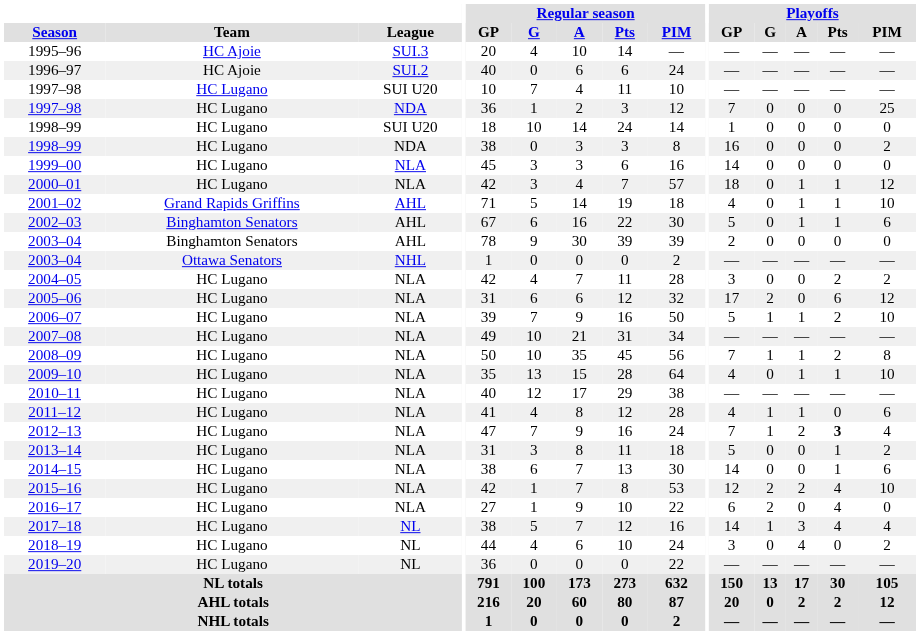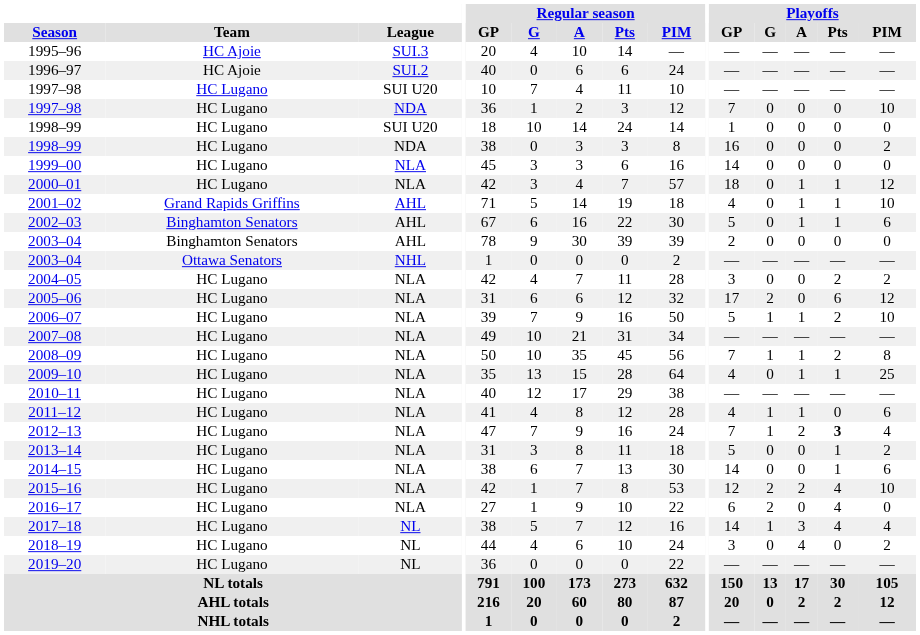 <table border="0" cellpadding="1" cellspacing="0" style="text-align:center; width:60em">
 <tr bgcolor="#e0e0e0">
 <th colspan="3" bgcolor="#ffffff"></th>
 <th rowspan="100" bgcolor="#ffffff"></th>
 <th colspan="5"><a href='#'>Regular season</a></th>
 <th rowspan="100" bgcolor="#ffffff"></th>
 <th colspan="5"><a href='#'>Playoffs</a></th>
 </tr>
 <tr bgcolor="#e0e0e0">
 <th><a href='#'>Season</a></th>
 <th>Team</th>
 <th>League</th>
 <th>GP</th>
 <th><a href='#'>G</a></th>
 <th><a href='#'>A</a></th>
 <th><a href='#'>Pts</a></th>
 <th><a href='#'>PIM</a></th>
 <th>GP</th>
 <th>G</th>
 <th>A</th>
 <th>Pts</th>
 <th>PIM</th>
 </tr>
 <tr>
 <td>1995–96</td>
 <td><a href='#'>HC Ajoie</a></td>
 <td><a href='#'>SUI.3</a></td>
 <td>20</td>
 <td>4</td>
 <td>10</td>
 <td>14</td>
 <td>—</td>
 <td>—</td>
 <td>—</td>
 <td>—</td>
 <td>—</td>
 <td>—</td>
 </tr>
 <tr bgcolor="#f0f0f0">
 <td>1996–97</td>
 <td>HC Ajoie</td>
 <td><a href='#'>SUI.2</a></td>
 <td>40</td>
 <td>0</td>
 <td>6</td>
 <td>6</td>
 <td>24</td>
 <td>—</td>
 <td>—</td>
 <td>—</td>
 <td>—</td>
 <td>—</td>
 </tr>
 <tr>
 <td>1997–98</td>
 <td><a href='#'>HC Lugano</a></td>
 <td>SUI U20</td>
 <td>10</td>
 <td>7</td>
 <td>4</td>
 <td>11</td>
 <td>10</td>
 <td>—</td>
 <td>—</td>
 <td>—</td>
 <td>—</td>
 <td>—</td>
 </tr>
 <tr bgcolor="#f0f0f0">
 <td><a href='#'>1997–98</a></td>
 <td>HC Lugano</td>
 <td><a href='#'>NDA</a></td>
 <td>36</td>
 <td>1</td>
 <td>2</td>
 <td>3</td>
 <td>12</td>
 <td>7</td>
 <td>0</td>
 <td>0</td>
 <td>0</td>
-<td>25</td>
+<td>10</td>
 </tr>
 <tr>
 <td>1998–99</td>
 <td>HC Lugano</td>
 <td>SUI U20</td>
 <td>18</td>
 <td>10</td>
 <td>14</td>
 <td>24</td>
 <td>14</td>
 <td>1</td>
 <td>0</td>
 <td>0</td>
 <td>0</td>
 <td>0</td>
 </tr>
 <tr bgcolor="#f0f0f0">
 <td><a href='#'>1998–99</a></td>
 <td>HC Lugano</td>
 <td>NDA</td>
 <td>38</td>
 <td>0</td>
 <td>3</td>
 <td>3</td>
 <td>8</td>
 <td>16</td>
 <td>0</td>
 <td>0</td>
 <td>0</td>
 <td>2</td>
 </tr>
 <tr>
 <td><a href='#'>1999–00</a></td>
 <td>HC Lugano</td>
 <td><a href='#'>NLA</a></td>
 <td>45</td>
 <td>3</td>
 <td>3</td>
 <td>6</td>
 <td>16</td>
 <td>14</td>
 <td>0</td>
 <td>0</td>
 <td>0</td>
 <td>0</td>
 </tr>
 <tr bgcolor="#f0f0f0">
 <td><a href='#'>2000–01</a></td>
 <td>HC Lugano</td>
 <td>NLA</td>
 <td>42</td>
 <td>3</td>
 <td>4</td>
 <td>7</td>
 <td>57</td>
 <td>18</td>
 <td>0</td>
 <td>1</td>
 <td>1</td>
 <td>12</td>
 </tr>
 <tr>
 <td><a href='#'>2001–02</a></td>
 <td><a href='#'>Grand Rapids Griffins</a></td>
 <td><a href='#'>AHL</a></td>
 <td>71</td>
 <td>5</td>
 <td>14</td>
 <td>19</td>
 <td>18</td>
 <td>4</td>
 <td>0</td>
 <td>1</td>
 <td>1</td>
 <td>10</td>
 </tr>
 <tr bgcolor="#f0f0f0">
 <td><a href='#'>2002–03</a></td>
 <td><a href='#'>Binghamton Senators</a></td>
 <td>AHL</td>
 <td>67</td>
 <td>6</td>
 <td>16</td>
 <td>22</td>
 <td>30</td>
 <td>5</td>
 <td>0</td>
 <td>1</td>
 <td>1</td>
 <td>6</td>
 </tr>
 <tr>
 <td><a href='#'>2003–04</a></td>
 <td>Binghamton Senators</td>
 <td>AHL</td>
 <td>78</td>
 <td>9</td>
 <td>30</td>
 <td>39</td>
 <td>39</td>
 <td>2</td>
 <td>0</td>
 <td>0</td>
 <td>0</td>
 <td>0</td>
 </tr>
 <tr bgcolor="#f0f0f0">
 <td><a href='#'>2003–04</a></td>
 <td><a href='#'>Ottawa Senators</a></td>
 <td><a href='#'>NHL</a></td>
 <td>1</td>
 <td>0</td>
 <td>0</td>
 <td>0</td>
 <td>2</td>
 <td>—</td>
 <td>—</td>
 <td>—</td>
 <td>—</td>
 <td>—</td>
 </tr>
 <tr>
 <td><a href='#'>2004–05</a></td>
 <td>HC Lugano</td>
 <td>NLA</td>
 <td>42</td>
 <td>4</td>
 <td>7</td>
 <td>11</td>
 <td>28</td>
 <td>3</td>
 <td>0</td>
 <td>0</td>
 <td>2</td>
 <td>2</td>
 </tr>
 <tr bgcolor="#f0f0f0">
 <td><a href='#'>2005–06</a></td>
 <td>HC Lugano</td>
 <td>NLA</td>
 <td>31</td>
 <td>6</td>
 <td>6</td>
 <td>12</td>
 <td>32</td>
 <td>17</td>
 <td>2</td>
 <td>0</td>
 <td>6</td>
 <td>12</td>
 </tr>
 <tr>
 <td><a href='#'>2006–07</a></td>
 <td>HC Lugano</td>
 <td>NLA</td>
 <td>39</td>
 <td>7</td>
 <td>9</td>
 <td>16</td>
 <td>50</td>
 <td>5</td>
 <td>1</td>
 <td>1</td>
 <td>2</td>
 <td>10</td>
 </tr>
 <tr bgcolor="#f0f0f0">
 <td><a href='#'>2007–08</a></td>
 <td>HC Lugano</td>
 <td>NLA</td>
 <td>49</td>
 <td>10</td>
 <td>21</td>
 <td>31</td>
 <td>34</td>
 <td>—</td>
 <td>—</td>
 <td>—</td>
 <td>—</td>
 <td>—</td>
 </tr>
 <tr>
 <td><a href='#'>2008–09</a></td>
 <td>HC Lugano</td>
 <td>NLA</td>
 <td>50</td>
 <td>10</td>
 <td>35</td>
 <td>45</td>
 <td>56</td>
 <td>7</td>
 <td>1</td>
 <td>1</td>
 <td>2</td>
 <td>8</td>
 </tr>
 <tr bgcolor="#f0f0f0">
 <td><a href='#'>2009–10</a></td>
 <td>HC Lugano</td>
 <td>NLA</td>
 <td>35</td>
 <td>13</td>
 <td>15</td>
 <td>28</td>
 <td>64</td>
 <td>4</td>
 <td>0</td>
 <td>1</td>
 <td>1</td>
-<td>10</td>
+<td>25</td>
 </tr>
 <tr style>
 <td><a href='#'>2010–11</a></td>
 <td>HC Lugano</td>
 <td>NLA</td>
 <td>40</td>
 <td>12</td>
 <td>17</td>
 <td>29</td>
 <td>38</td>
 <td>—</td>
 <td>—</td>
 <td>—</td>
 <td>—</td>
 <td>—</td>
 </tr>
 <tr bgcolor="#f0f0f0">
 <td><a href='#'>2011–12</a></td>
 <td>HC Lugano</td>
 <td>NLA</td>
 <td>41</td>
 <td>4</td>
 <td>8</td>
 <td>12</td>
 <td>28</td>
 <td>4</td>
 <td>1</td>
 <td>1</td>
 <td>0</td>
 <td>6</td>
 </tr>
 <tr>
 <td><a href='#'>2012–13</a></td>
 <td>HC Lugano</td>
 <td>NLA</td>
 <td>47</td>
 <td>7</td>
 <td>9</td>
 <td>16</td>
 <td>24</td>
 <td>7</td>
 <td>1</td>
 <td>2</td>
 <td><strong>3</strong></td>
 <td>4</td>
 </tr>
 <tr bgcolor="#f0f0f0">
 <td><a href='#'>2013–14</a></td>
 <td>HC Lugano</td>
 <td>NLA</td>
 <td>31</td>
 <td>3</td>
 <td>8</td>
 <td>11</td>
 <td>18</td>
 <td>5</td>
 <td>0</td>
 <td>0</td>
 <td>1</td>
 <td>2</td>
 </tr>
 <tr>
 <td><a href='#'>2014–15</a></td>
 <td>HC Lugano</td>
 <td>NLA</td>
 <td>38</td>
 <td>6</td>
 <td>7</td>
 <td>13</td>
 <td>30</td>
 <td>14</td>
 <td>0</td>
 <td>0</td>
 <td>1</td>
 <td>6</td>
 </tr>
 <tr bgcolor="#f0f0f0">
 <td><a href='#'>2015–16</a></td>
 <td>HC Lugano</td>
 <td>NLA</td>
 <td>42</td>
 <td>1</td>
 <td>7</td>
 <td>8</td>
 <td>53</td>
 <td>12</td>
 <td>2</td>
 <td>2</td>
 <td>4</td>
 <td>10</td>
 </tr>
 <tr>
 <td><a href='#'>2016–17</a></td>
 <td>HC Lugano</td>
 <td>NLA</td>
 <td>27</td>
 <td>1</td>
 <td>9</td>
 <td>10</td>
 <td>22</td>
 <td>6</td>
 <td>2</td>
 <td>0</td>
 <td>4</td>
 <td>0</td>
 </tr>
 <tr bgcolor="#f0f0f0">
 <td><a href='#'>2017–18</a></td>
 <td>HC Lugano</td>
 <td><a href='#'>NL</a></td>
 <td>38</td>
 <td>5</td>
 <td>7</td>
 <td>12</td>
 <td>16</td>
 <td>14</td>
 <td>1</td>
 <td>3</td>
 <td>4</td>
 <td>4</td>
 </tr>
 <tr>
 <td><a href='#'>2018–19</a></td>
 <td>HC Lugano</td>
 <td>NL</td>
 <td>44</td>
 <td>4</td>
 <td>6</td>
 <td>10</td>
 <td>24</td>
 <td>3</td>
 <td>0</td>
 <td>4</td>
 <td>0</td>
 <td>2</td>
 </tr>
 <tr bgcolor="#f0f0f0">
 <td><a href='#'>2019–20</a></td>
 <td>HC Lugano</td>
 <td>NL</td>
 <td>36</td>
 <td>0</td>
 <td>0</td>
 <td>0</td>
 <td>22</td>
 <td>—</td>
 <td>—</td>
 <td>—</td>
 <td>—</td>
 <td>—</td>
 </tr>
 <tr bgcolor="#e0e0e0">
 <th colspan="3">NL totals</th>
 <th>791</th>
 <th>100</th>
 <th>173</th>
 <th>273</th>
 <th>632</th>
 <th>150</th>
 <th>13</th>
 <th>17</th>
 <th>30</th>
 <th>105</th>
 </tr>
 <tr bgcolor="#e0e0e0">
 <th colspan="3">AHL totals</th>
 <th>216</th>
 <th>20</th>
 <th>60</th>
 <th>80</th>
 <th>87</th>
 <th>20</th>
 <th>0</th>
 <th>2</th>
 <th>2</th>
 <th>12</th>
 </tr>
 <tr bgcolor="#e0e0e0">
 <th colspan="3">NHL totals</th>
 <th>1</th>
 <th>0</th>
 <th>0</th>
 <th>0</th>
 <th>2</th>
 <th>—</th>
 <th>—</th>
 <th>—</th>
 <th>—</th>
 <th>—</th>
 </tr>
 </table>
